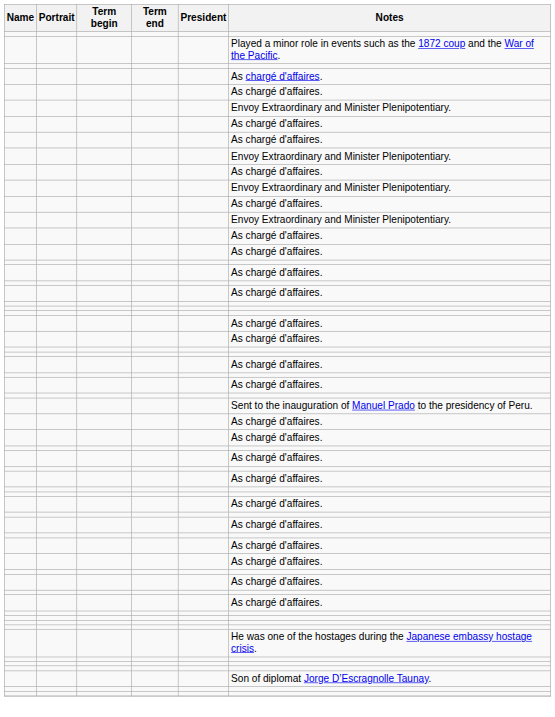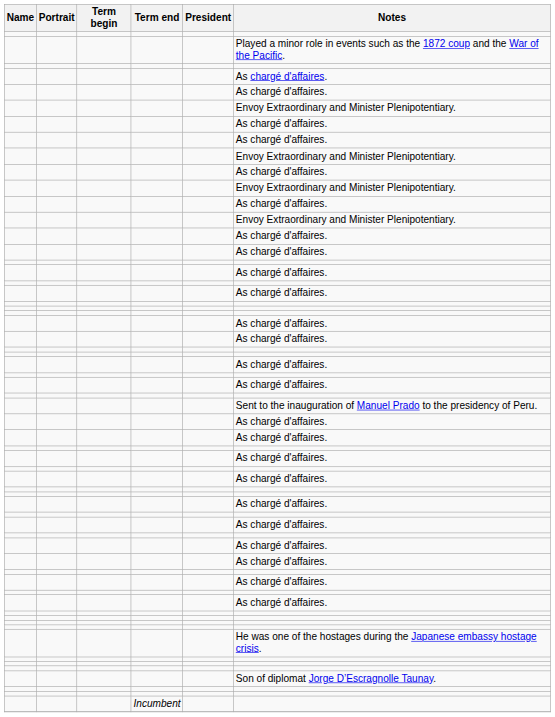 <table class="wikitable sortable"  text-align:center;">
 <tr>
 <th>Name</th>
 <th class="unsortable">Portrait</th>
 <th>Term begin</th>
 <th>Term end</th>
 <th>President</th>
 <th class="unsortable">Notes</th>
 </tr>
 <tr>
 <td></td>
 <td></td>
 <td></td>
 <td></td>
 <td></td>
 <td></td>
 </tr>
 <tr>
 <td></td>
 <td></td>
 <td></td>
 <td></td>
 <td></td>
 <td>Played a minor role in events such as the <a href='#'>1872 coup</a> and the <a href='#'>War of the Pacific</a>.</td>
 </tr>
 <tr>
 <td></td>
 <td></td>
 <td></td>
 <td></td>
 <td></td>
 <td></td>
 </tr>
 <tr>
 <td></td>
 <td></td>
 <td></td>
 <td></td>
 <td></td>
 <td>As <a href='#'>chargé d'affaires</a>.</td>
 </tr>
 <tr>
 <td></td>
 <td></td>
 <td></td>
 <td></td>
 <td></td>
 <td>As chargé d'affaires.</td>
 </tr>
 <tr>
 <td></td>
 <td></td>
 <td></td>
 <td></td>
 <td></td>
 <td>Envoy Extraordinary and Minister Plenipotentiary.</td>
 </tr>
 <tr>
 <td></td>
 <td></td>
 <td></td>
 <td></td>
 <td></td>
 <td>As chargé d'affaires.</td>
 </tr>
 <tr>
 <td></td>
 <td></td>
 <td></td>
 <td></td>
 <td></td>
 <td>As chargé d'affaires.</td>
 </tr>
 <tr>
 <td></td>
 <td></td>
 <td></td>
 <td></td>
 <td></td>
 <td>Envoy Extraordinary and Minister Plenipotentiary.</td>
 </tr>
 <tr>
 <td></td>
 <td></td>
 <td></td>
 <td></td>
 <td></td>
 <td>As chargé d'affaires.</td>
 </tr>
 <tr>
 <td></td>
 <td></td>
 <td></td>
 <td></td>
 <td></td>
 <td>Envoy Extraordinary and Minister Plenipotentiary.</td>
 </tr>
 <tr>
 <td></td>
 <td></td>
 <td></td>
 <td></td>
 <td></td>
 <td>As chargé d'affaires.</td>
 </tr>
 <tr>
 <td></td>
 <td></td>
 <td></td>
 <td></td>
 <td></td>
 <td>Envoy Extraordinary and Minister Plenipotentiary.</td>
 </tr>
 <tr>
 <td></td>
 <td></td>
 <td></td>
 <td></td>
 <td></td>
 <td>As chargé d'affaires.</td>
 </tr>
 <tr>
 <td></td>
 <td></td>
 <td></td>
 <td></td>
 <td></td>
 <td>As chargé d'affaires.</td>
 </tr>
 <tr>
 <td></td>
 <td></td>
 <td></td>
 <td></td>
 <td></td>
 <td></td>
 </tr>
 <tr>
 <td></td>
 <td></td>
 <td></td>
 <td></td>
 <td></td>
 <td>As chargé d'affaires.</td>
 </tr>
 <tr>
 <td></td>
 <td></td>
 <td></td>
 <td></td>
 <td></td>
 <td></td>
 </tr>
 <tr>
 <td></td>
 <td></td>
 <td></td>
 <td></td>
 <td></td>
 <td>As chargé d'affaires.</td>
 </tr>
 <tr>
 <td></td>
 <td></td>
 <td></td>
 <td></td>
 <td></td>
 <td></td>
 </tr>
 <tr>
 <td></td>
 <td></td>
 <td></td>
 <td></td>
 <td></td>
 <td></td>
 </tr>
 <tr>
 <td></td>
 <td></td>
 <td></td>
 <td></td>
 <td></td>
 <td></td>
 </tr>
 <tr>
 <td></td>
 <td></td>
 <td></td>
 <td></td>
 <td></td>
 <td>As chargé d'affaires.</td>
 </tr>
 <tr>
 <td></td>
 <td></td>
 <td></td>
 <td></td>
 <td></td>
 <td>As chargé d'affaires.</td>
 </tr>
 <tr>
 <td></td>
 <td></td>
 <td></td>
 <td></td>
 <td></td>
 <td></td>
 </tr>
 <tr>
 <td></td>
 <td></td>
 <td></td>
 <td></td>
 <td></td>
 <td></td>
 </tr>
 <tr>
 <td></td>
 <td></td>
 <td></td>
 <td></td>
 <td></td>
 <td>As chargé d'affaires.</td>
 </tr>
 <tr>
 <td></td>
 <td></td>
 <td></td>
 <td></td>
 <td></td>
 <td></td>
 </tr>
 <tr>
 <td></td>
 <td></td>
 <td></td>
 <td></td>
 <td></td>
 <td>As chargé d'affaires.</td>
 </tr>
 <tr>
 <td></td>
 <td></td>
 <td></td>
 <td></td>
 <td></td>
 <td></td>
 </tr>
 <tr>
 <td></td>
 <td></td>
 <td></td>
 <td></td>
 <td></td>
 <td>Sent to the inauguration of <a href='#'>Manuel Prado</a> to the presidency of Peru.</td>
 </tr>
 <tr>
 <td></td>
 <td></td>
 <td></td>
 <td></td>
 <td></td>
 <td>As chargé d'affaires.</td>
 </tr>
 <tr>
 <td></td>
 <td></td>
 <td></td>
 <td></td>
 <td></td>
 <td>As chargé d'affaires.</td>
 </tr>
 <tr>
 <td></td>
 <td></td>
 <td></td>
 <td></td>
 <td></td>
 <td></td>
 </tr>
 <tr>
 <td></td>
 <td></td>
 <td></td>
 <td></td>
 <td></td>
 <td>As chargé d'affaires.</td>
 </tr>
 <tr>
 <td></td>
 <td></td>
 <td></td>
 <td></td>
 <td></td>
 <td></td>
 </tr>
 <tr>
 <td></td>
 <td></td>
 <td></td>
 <td></td>
 <td></td>
 <td>As chargé d'affaires.</td>
 </tr>
 <tr>
 <td></td>
 <td></td>
 <td></td>
 <td></td>
 <td></td>
 <td></td>
 </tr>
 <tr>
 <td></td>
 <td></td>
 <td></td>
 <td></td>
 <td></td>
 <td></td>
 </tr>
 <tr>
 <td></td>
 <td></td>
 <td></td>
 <td></td>
 <td></td>
 <td>As chargé d'affaires.</td>
 </tr>
 <tr>
 <td></td>
 <td></td>
 <td></td>
 <td></td>
 <td></td>
 <td></td>
 </tr>
 <tr>
 <td></td>
 <td></td>
 <td></td>
 <td></td>
 <td></td>
 <td>As chargé d'affaires.</td>
 </tr>
 <tr>
 <td></td>
 <td></td>
 <td></td>
 <td></td>
 <td></td>
 <td></td>
 </tr>
 <tr>
 <td></td>
 <td></td>
 <td></td>
 <td></td>
 <td></td>
 <td>As chargé d'affaires.</td>
 </tr>
 <tr>
 <td></td>
 <td></td>
 <td></td>
 <td></td>
 <td></td>
 <td>As chargé d'affaires.</td>
 </tr>
 <tr>
 <td></td>
 <td></td>
 <td></td>
 <td></td>
 <td></td>
 <td></td>
 </tr>
 <tr>
 <td></td>
 <td></td>
 <td></td>
 <td></td>
 <td></td>
 <td>As chargé d'affaires.</td>
 </tr>
 <tr>
 <td></td>
 <td></td>
 <td></td>
 <td></td>
 <td></td>
 <td></td>
 </tr>
 <tr>
 <td></td>
 <td></td>
 <td></td>
 <td></td>
 <td></td>
 <td>As chargé d'affaires.</td>
 </tr>
 <tr>
 <td></td>
 <td></td>
 <td></td>
 <td></td>
 <td></td>
 <td></td>
 </tr>
 <tr>
 <td></td>
 <td></td>
 <td></td>
 <td></td>
 <td></td>
 <td></td>
 </tr>
 <tr>
 <td></td>
 <td></td>
 <td></td>
 <td></td>
 <td></td>
 <td></td>
 </tr>
 <tr>
 <td></td>
 <td></td>
 <td></td>
 <td></td>
 <td></td>
 <td></td>
 </tr>
 <tr>
 <td></td>
 <td></td>
 <td></td>
 <td></td>
 <td></td>
 <td>He was one of the hostages during the <a href='#'>Japanese embassy hostage crisis</a>.</td>
 </tr>
 <tr>
 <td></td>
 <td></td>
 <td></td>
 <td></td>
 <td></td>
 <td></td>
 </tr>
 <tr>
 <td></td>
 <td></td>
 <td></td>
 <td></td>
 <td></td>
 <td></td>
 </tr>
 <tr>
 <td></td>
 <td></td>
 <td></td>
 <td></td>
 <td></td>
 <td></td>
 </tr>
 <tr>
 <td></td>
 <td></td>
 <td></td>
 <td></td>
 <td></td>
 <td>Son of diplomat <a href='#'>Jorge D’Escragnolle Taunay</a>.</td>
 </tr>
 <tr>
 <td></td>
 <td></td>
 <td></td>
 <td></td>
 <td></td>
 <td></td>
 </tr>
 <tr>
 <td></td>
 <td></td>
 <td></td>
 <td></td>
 <td></td>
 <td></td>
 </tr>
 <tr>
+<td></td>
+<td></td>
+<td></td>
+<td><em>Incumbent</em></td>
+<td></td>
+<td></td>
+</tr>
+<tr>
 </tr>
 </table>
